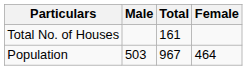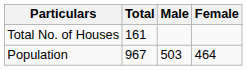 <table class="wikitable sortable">
 <tr>
 <th>Particulars</th>
+<th>Total</th>
 <th>Male</th>
-<th>Total</th>
 <th>Female</th>
 </tr>
 <tr>
 <td>Total No. of Houses</td>
+<td>161</td>
 <td></td>
-<td>161</td>
 <td></td>
 </tr>
 <tr>
 <td>Population</td>
+<td>967</td>
 <td>503</td>
-<td>967</td>
 <td>464</td>
 </tr>
 </table>
